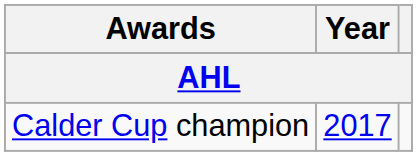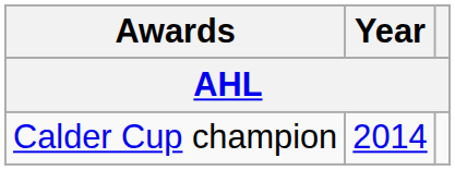 <table class="wikitable">
 <tr>
 <th>Awards</th>
 <th>Year</th>
 <th></th>
 </tr>
 <tr>
 </tr>
 <tr>
 <th colspan="3"><a href='#'>AHL</a></th>
 </tr>
 <tr>
 <td><a href='#'>Calder Cup</a> champion</td>
-<td><a href='#'>2017</a></td>
+<td><a href='#'>2014</a></td>
 <td></td>
 </tr>
 </table>
